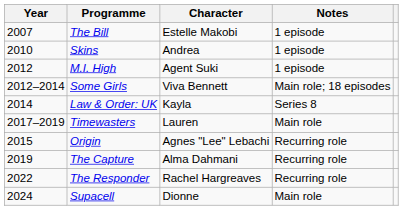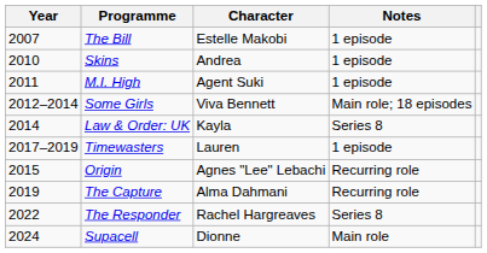 <table class="wikitable">
 <tr>
 <th>Year</th>
 <th>Programme</th>
 <th>Character</th>
 <th>Notes</th>
 <th></th>
 </tr>
 <tr>
 <td>2007</td>
 <td><em><a href='#'>The Bill</a></em></td>
 <td>Estelle Makobi</td>
 <td>1 episode</td>
 <td></td>
 </tr>
 <tr>
 <td>2010</td>
 <td><em><a href='#'>Skins</a></em></td>
 <td>Andrea</td>
 <td>1 episode</td>
 <td></td>
 </tr>
 <tr>
-<td>2012</td>
+<td>2011</td>
 <td><em><a href='#'>M.I. High</a></em></td>
 <td>Agent Suki</td>
 <td>1 episode</td>
 <td></td>
 </tr>
 <tr>
 <td>2012–2014</td>
 <td><em><a href='#'>Some Girls</a></em></td>
 <td>Viva Bennett</td>
 <td>Main role; 18 episodes</td>
 <td></td>
 </tr>
 <tr>
 <td>2014</td>
 <td><em><a href='#'>Law & Order: UK</a></em></td>
 <td>Kayla</td>
 <td>Series 8</td>
 <td></td>
 </tr>
 <tr>
 <td>2017–2019</td>
 <td><em><a href='#'>Timewasters</a></em></td>
 <td>Lauren</td>
-<td>Main role</td>
+<td>1 episode</td>
 <td></td>
 </tr>
 <tr>
 <td>2015</td>
 <td><em><a href='#'>Origin</a></em></td>
 <td>Agnes "Lee" Lebachi</td>
 <td>Recurring role</td>
 <td></td>
 </tr>
 <tr>
 <td>2019</td>
 <td><em><a href='#'>The Capture</a></em></td>
 <td>Alma Dahmani</td>
 <td>Recurring role</td>
 <td></td>
 </tr>
 <tr>
 <td>2022</td>
 <td><em><a href='#'>The Responder</a></em></td>
 <td>Rachel Hargreaves</td>
-<td>Recurring role</td>
+<td>Series 8</td>
 <td></td>
 </tr>
 <tr>
 <td>2024</td>
 <td><em><a href='#'>Supacell</a></em></td>
 <td>Dionne</td>
 <td>Main role</td>
 <td></td>
 </tr>
 </table>
